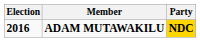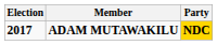 <table class="wikitable">
 <tr>
 <th>Election</th>
 <th>Member</th>
 <th>Party</th>
 </tr>
 <tr>
-<td><strong><big>2016</big></strong></td>
+<td><strong><big>2017</big></strong></td>
 <td><strong><big>ADAM MUTAWAKILU</big></strong></td>
 <td style="background: gold;"><strong><big>NDC</big></strong></td>
 </tr>
 </table>
